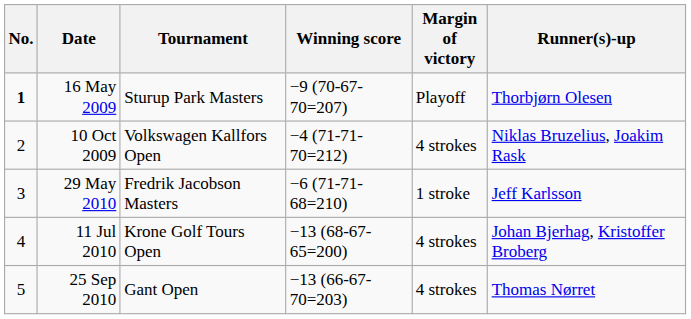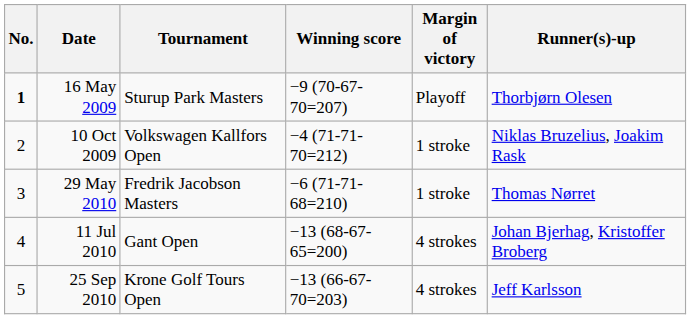 <table class="wikitable" style="font-size:95%;">
 <tr>
 <th>No.</th>
 <th>Date</th>
 <th>Tournament</th>
 <th>Winning score</th>
 <th>Margin of<br>victory</th>
 <th>Runner(s)-up</th>
 </tr>
 <tr>
 <td align=center><strong>1</strong></td>
 <td align=right>16 May <a href='#'>2009</a></td>
 <td>Sturup Park Masters</td>
 <td>−9 (70-67-70=207)</td>
 <td>Playoff</td>
 <td> <a href='#'>Thorbjørn Olesen</a></td>
 </tr>
 <tr>
 <td align=center>2</td>
 <td align=right>10 Oct 2009</td>
 <td>Volkswagen Kallfors Open</td>
 <td>−4 (71-71-70=212)</td>
-<td>4 strokes</td>
+<td>1 stroke</td>
 <td> <a href='#'>Niklas Bruzelius</a>,  <a href='#'>Joakim Rask</a></td>
 </tr>
 <tr>
 <td align=center>3</td>
 <td align=right>29 May <a href='#'>2010</a></td>
 <td>Fredrik Jacobson Masters</td>
 <td>−6 (71-71-68=210)</td>
 <td>1 stroke</td>
-<td> <a href='#'>Jeff Karlsson</a></td>
+<td> <a href='#'>Thomas Nørret</a></td>
 </tr>
 <tr>
 <td align=center>4</td>
 <td align=right>11 Jul 2010</td>
-<td>Krone Golf Tours Open</td>
+<td>Gant Open</td>
 <td>−13 (68-67-65=200)</td>
 <td>4 strokes</td>
 <td> <a href='#'>Johan Bjerhag</a>,  <a href='#'>Kristoffer Broberg</a></td>
 </tr>
 <tr>
 <td align=center>5</td>
 <td align=right>25 Sep 2010</td>
-<td>Gant Open</td>
+<td>Krone Golf Tours Open</td>
 <td>−13 (66-67-70=203)</td>
 <td>4 strokes</td>
-<td> <a href='#'>Thomas Nørret</a></td>
+<td> <a href='#'>Jeff Karlsson</a></td>
 </tr>
 </table>
